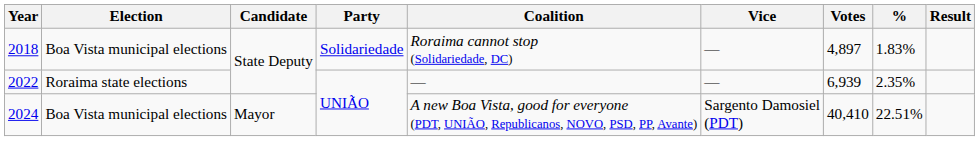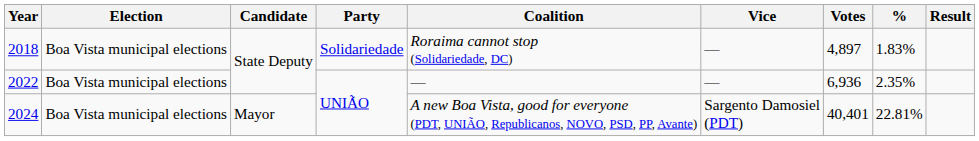 <table class="wikitable">
 <tr>
 <th>Year</th>
 <th>Election</th>
 <th>Candidate</th>
 <th>Party</th>
 <th>Coalition</th>
 <th>Vice</th>
 <th>Votes</th>
 <th>%</th>
 <th>Result</th>
 </tr>
 <tr>
 <td><a href='#'>2018</a></td>
 <td>Boa Vista municipal elections</td>
 <td rowspan="2">State Deputy</td>
 <td><a href='#'>Solidariedade</a></td>
 <td><em>Roraima cannot stop</em><br><small>(<a href='#'>Solidariedade</a>,  <a href='#'>DC</a>) </small></td>
 <td>—</td>
 <td>4,897</td>
 <td>1.83%</td>
 <td></td>
 </tr>
 <tr>
 <td><a href='#'>2022</a></td>
-<td>Roraima state elections</td>
+<td>Boa Vista municipal elections</td>
 <td rowspan="2"><a href='#'>UNIÃO</a></td>
 <td>—</td>
 <td>—</td>
-<td>6,939</td>
+<td>6,936</td>
 <td>2.35%</td>
 <td></td>
 </tr>
 <tr>
 <td><a href='#'>2024</a></td>
 <td>Boa Vista municipal elections</td>
 <td>Mayor</td>
 <td><em>A new Boa Vista, good for everyone</em><br><small>(<a href='#'>PDT</a>, <a href='#'>UNIÃO</a>, <a href='#'>Republicanos</a>, <a href='#'>NOVO</a>, <a href='#'>PSD</a>, <a href='#'>PP</a>, <a href='#'>Avante</a>)</small></td>
 <td>Sargento Damosiel<br>(<a href='#'>PDT</a>)</td>
-<td>40,410</td>
-<td>22.51%</td>
+<td>40,401</td>
+<td>22.81%</td>
 <td></td>
 </tr>
 </table>
